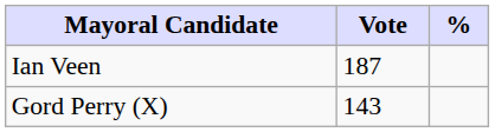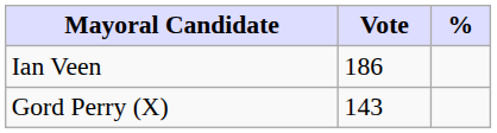 <table class="wikitable">
 <tr>
 <th style="background:#ddf; width:200px;">Mayoral Candidate </th>
 <th style="background:#ddf; width:50px;">Vote</th>
 <th style="background:#ddf; width:30px;">%</th>
 </tr>
 <tr>
 <td>Ian Veen</td>
-<td>187</td>
+<td>186</td>
 <td></td>
 </tr>
 <tr>
 <td>Gord Perry (X)</td>
 <td>143</td>
 <td></td>
 </tr>
 </table>
